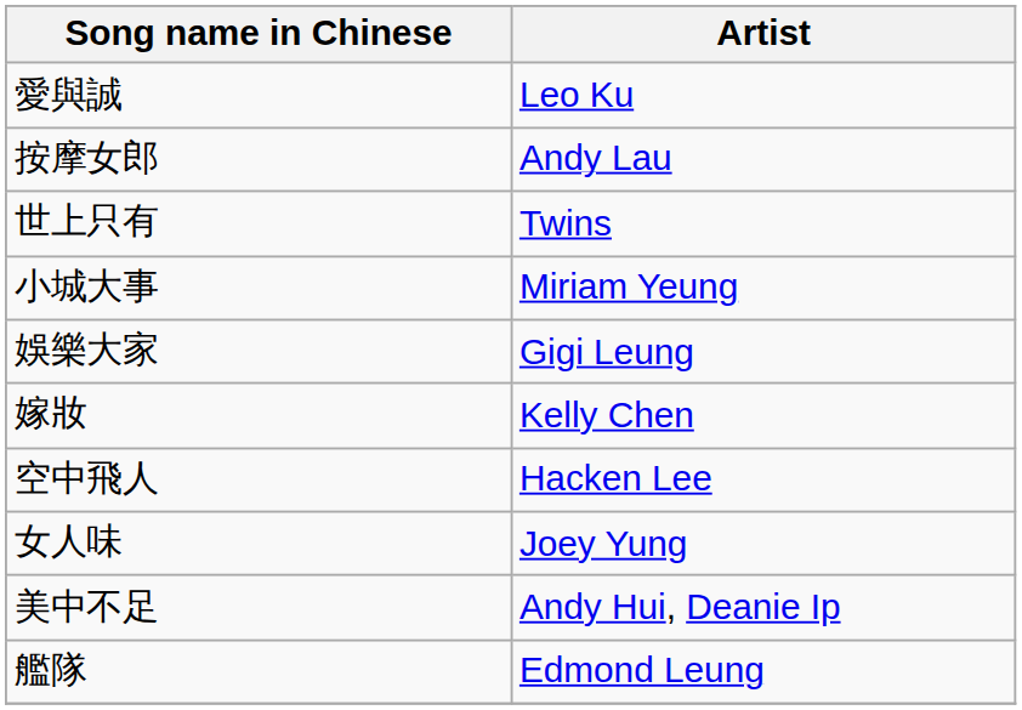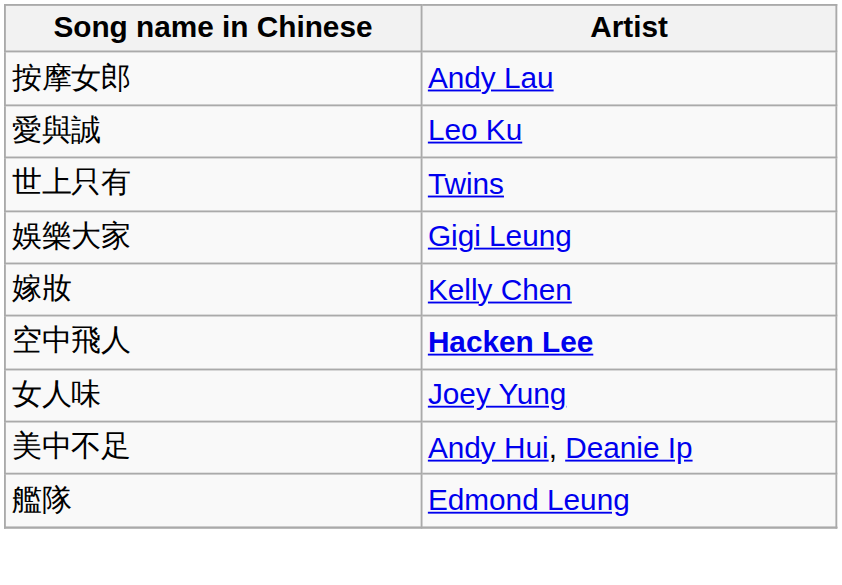 <table class="wikitable">
 <tr>
 <th width=40%>Song name in Chinese</th>
 <th width=40%>Artist</th>
 </tr>
 <tr>
+<td>按摩女郎</td>
+<td><a href='#'>Andy Lau</a></td>
+</tr>
+<tr>
 <td>愛與誠</td>
 <td><a href='#'>Leo Ku</a></td>
 </tr>
 <tr>
-<td>按摩女郎</td>
-<td><a href='#'>Andy Lau</a></td>
-</tr>
-<tr>
 <td>世上只有</td>
 <td><a href='#'>Twins</a></td>
-</tr>
-<tr>
-<td>小城大事</td>
-<td><a href='#'>Miriam Yeung</a></td>
 </tr>
 <tr>
 <td>娛樂大家</td>
 <td><a href='#'>Gigi Leung</a></td>
 </tr>
 <tr>
 <td>嫁妝</td>
 <td><a href='#'>Kelly Chen</a></td>
 </tr>
 <tr>
 <td>空中飛人</td>
-<td><a href='#'>Hacken Lee</a></td>
+<td><strong><a href='#'>Hacken Lee</a></strong></td>
 </tr>
 <tr>
 <td>女人味</td>
 <td><a href='#'>Joey Yung</a></td>
 </tr>
 <tr>
 <td>美中不足</td>
 <td><a href='#'>Andy Hui</a>, <a href='#'>Deanie Ip</a></td>
 </tr>
 <tr>
 <td>艦隊</td>
 <td><a href='#'>Edmond Leung</a></td>
 </tr>
 <tr>
 </tr>
 </table>
